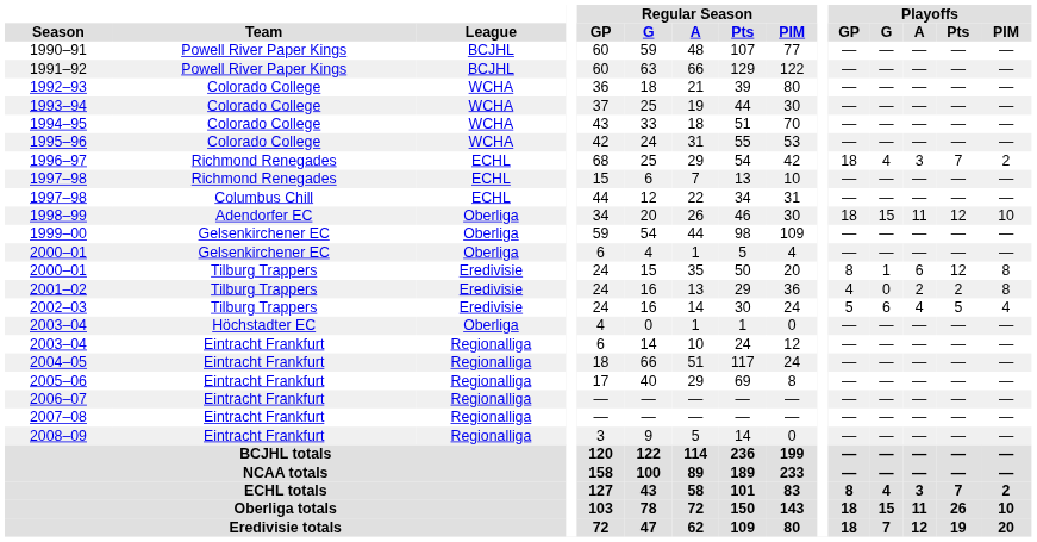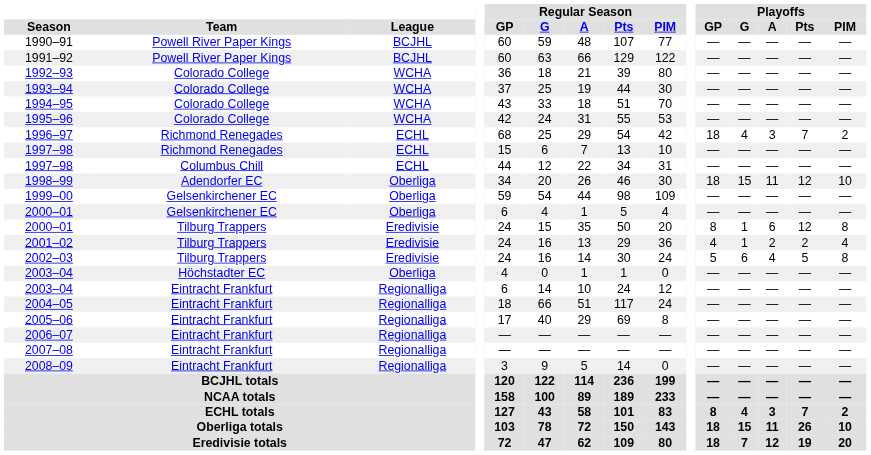 <table border="0" cellpadding="1" cellspacing="0" style="text-align:center; width:70em">
 <tr bgcolor="#e0e0e0">
 <th colspan="3"  bgcolor="#ffffff"> </th>
 <th rowspan="99" bgcolor="#ffffff"> </th>
 <th colspan="5">Regular Season</th>
 <th rowspan="99" bgcolor="#ffffff"> </th>
 <th colspan="5">Playoffs</th>
 </tr>
 <tr bgcolor="#e0e0e0">
 <th>Season</th>
 <th>Team</th>
 <th>League</th>
 <th>GP</th>
 <th><a href='#'>G</a></th>
 <th><a href='#'>A</a></th>
 <th><a href='#'>Pts</a></th>
 <th><a href='#'>PIM</a></th>
 <th>GP</th>
 <th>G</th>
 <th>A</th>
 <th>Pts</th>
 <th>PIM</th>
 </tr>
 <tr>
 <td>1990–91</td>
 <td><a href='#'>Powell River Paper Kings</a></td>
 <td><a href='#'>BCJHL</a></td>
 <td>60</td>
 <td>59</td>
 <td>48</td>
 <td>107</td>
 <td>77</td>
 <td>—</td>
 <td>—</td>
 <td>—</td>
 <td>—</td>
 <td>—</td>
 </tr>
 <tr bgcolor="f0f0f0">
 <td>1991–92</td>
 <td><a href='#'>Powell River Paper Kings</a></td>
 <td><a href='#'>BCJHL</a></td>
 <td>60</td>
 <td>63</td>
 <td>66</td>
 <td>129</td>
 <td>122</td>
 <td>—</td>
 <td>—</td>
 <td>—</td>
 <td>—</td>
 <td>—</td>
 </tr>
 <tr>
 <td><a href='#'>1992–93</a></td>
 <td><a href='#'>Colorado College</a></td>
 <td><a href='#'>WCHA</a></td>
 <td>36</td>
 <td>18</td>
 <td>21</td>
 <td>39</td>
 <td>80</td>
 <td>—</td>
 <td>—</td>
 <td>—</td>
 <td>—</td>
 <td>—</td>
 </tr>
 <tr bgcolor="f0f0f0">
 <td><a href='#'>1993–94</a></td>
 <td><a href='#'>Colorado College</a></td>
 <td><a href='#'>WCHA</a></td>
 <td>37</td>
 <td>25</td>
 <td>19</td>
 <td>44</td>
 <td>30</td>
 <td>—</td>
 <td>—</td>
 <td>—</td>
 <td>—</td>
 <td>—</td>
 </tr>
 <tr>
 <td><a href='#'>1994–95</a></td>
 <td><a href='#'>Colorado College</a></td>
 <td><a href='#'>WCHA</a></td>
 <td>43</td>
 <td>33</td>
 <td>18</td>
 <td>51</td>
 <td>70</td>
 <td>—</td>
 <td>—</td>
 <td>—</td>
 <td>—</td>
 <td>—</td>
 </tr>
 <tr bgcolor="f0f0f0">
 <td><a href='#'>1995–96</a></td>
 <td><a href='#'>Colorado College</a></td>
 <td><a href='#'>WCHA</a></td>
 <td>42</td>
 <td>24</td>
 <td>31</td>
 <td>55</td>
 <td>53</td>
 <td>—</td>
 <td>—</td>
 <td>—</td>
 <td>—</td>
 <td>—</td>
 </tr>
 <tr>
 <td><a href='#'>1996–97</a></td>
 <td><a href='#'>Richmond Renegades</a></td>
 <td><a href='#'>ECHL</a></td>
 <td>68</td>
 <td>25</td>
 <td>29</td>
 <td>54</td>
 <td>42</td>
 <td>18</td>
 <td>4</td>
 <td>3</td>
 <td>7</td>
 <td>2</td>
 </tr>
 <tr bgcolor="f0f0f0">
 <td><a href='#'>1997–98</a></td>
 <td><a href='#'>Richmond Renegades</a></td>
 <td><a href='#'>ECHL</a></td>
 <td>15</td>
 <td>6</td>
 <td>7</td>
 <td>13</td>
 <td>10</td>
 <td>—</td>
 <td>—</td>
 <td>—</td>
 <td>—</td>
 <td>—</td>
 </tr>
 <tr>
 <td><a href='#'>1997–98</a></td>
 <td><a href='#'>Columbus Chill</a></td>
 <td><a href='#'>ECHL</a></td>
 <td>44</td>
 <td>12</td>
 <td>22</td>
 <td>34</td>
 <td>31</td>
 <td>—</td>
 <td>—</td>
 <td>—</td>
 <td>—</td>
 <td>—</td>
 </tr>
 <tr bgcolor="f0f0f0">
 <td><a href='#'>1998–99</a></td>
 <td><a href='#'>Adendorfer EC</a></td>
 <td><a href='#'>Oberliga</a></td>
 <td>34</td>
 <td>20</td>
 <td>26</td>
 <td>46</td>
 <td>30</td>
 <td>18</td>
 <td>15</td>
 <td>11</td>
 <td>12</td>
 <td>10</td>
 </tr>
 <tr>
 <td><a href='#'>1999–00</a></td>
 <td><a href='#'>Gelsenkirchener EC</a></td>
 <td><a href='#'>Oberliga</a></td>
 <td>59</td>
 <td>54</td>
 <td>44</td>
 <td>98</td>
 <td>109</td>
 <td>—</td>
 <td>—</td>
 <td>—</td>
 <td>—</td>
 <td>—</td>
 </tr>
 <tr bgcolor="f0f0f0">
 <td><a href='#'>2000–01</a></td>
 <td><a href='#'>Gelsenkirchener EC</a></td>
 <td><a href='#'>Oberliga</a></td>
 <td>6</td>
 <td>4</td>
 <td>1</td>
 <td>5</td>
 <td>4</td>
 <td>—</td>
 <td>—</td>
 <td>—</td>
 <td>—</td>
 <td>—</td>
 </tr>
 <tr>
 <td><a href='#'>2000–01</a></td>
 <td><a href='#'>Tilburg Trappers</a></td>
 <td><a href='#'>Eredivisie</a></td>
 <td>24</td>
 <td>15</td>
 <td>35</td>
 <td>50</td>
 <td>20</td>
 <td>8</td>
 <td>1</td>
 <td>6</td>
 <td>12</td>
 <td>8</td>
 </tr>
 <tr bgcolor="f0f0f0">
 <td><a href='#'>2001–02</a></td>
 <td><a href='#'>Tilburg Trappers</a></td>
 <td><a href='#'>Eredivisie</a></td>
 <td>24</td>
 <td>16</td>
 <td>13</td>
 <td>29</td>
 <td>36</td>
 <td>4</td>
-<td>0</td>
+<td>1</td>
 <td>2</td>
 <td>2</td>
-<td>8</td>
+<td>4</td>
 </tr>
 <tr>
 <td><a href='#'>2002–03</a></td>
 <td><a href='#'>Tilburg Trappers</a></td>
 <td><a href='#'>Eredivisie</a></td>
 <td>24</td>
 <td>16</td>
 <td>14</td>
 <td>30</td>
 <td>24</td>
 <td>5</td>
 <td>6</td>
 <td>4</td>
 <td>5</td>
-<td>4</td>
+<td>8</td>
 </tr>
 <tr bgcolor="f0f0f0">
 <td><a href='#'>2003–04</a></td>
 <td><a href='#'>Höchstadter EC</a></td>
 <td><a href='#'>Oberliga</a></td>
 <td>4</td>
 <td>0</td>
 <td>1</td>
 <td>1</td>
 <td>0</td>
 <td>—</td>
 <td>—</td>
 <td>—</td>
 <td>—</td>
 <td>—</td>
 </tr>
 <tr>
 <td><a href='#'>2003–04</a></td>
 <td><a href='#'>Eintracht Frankfurt</a></td>
 <td><a href='#'>Regionalliga</a></td>
 <td>6</td>
 <td>14</td>
 <td>10</td>
 <td>24</td>
 <td>12</td>
 <td>—</td>
 <td>—</td>
 <td>—</td>
 <td>—</td>
 <td>—</td>
 </tr>
 <tr bgcolor="f0f0f0">
 <td><a href='#'>2004–05</a></td>
 <td><a href='#'>Eintracht Frankfurt</a></td>
 <td><a href='#'>Regionalliga</a></td>
 <td>18</td>
 <td>66</td>
 <td>51</td>
 <td>117</td>
 <td>24</td>
 <td>—</td>
 <td>—</td>
 <td>—</td>
 <td>—</td>
 <td>—</td>
 </tr>
 <tr>
 <td><a href='#'>2005–06</a></td>
 <td><a href='#'>Eintracht Frankfurt</a></td>
 <td><a href='#'>Regionalliga</a></td>
 <td>17</td>
 <td>40</td>
 <td>29</td>
 <td>69</td>
 <td>8</td>
 <td>—</td>
 <td>—</td>
 <td>—</td>
 <td>—</td>
 <td>—</td>
 </tr>
 <tr bgcolor="f0f0f0">
 <td><a href='#'>2006–07</a></td>
 <td><a href='#'>Eintracht Frankfurt</a></td>
 <td><a href='#'>Regionalliga</a></td>
 <td>—</td>
 <td>—</td>
 <td>—</td>
 <td>—</td>
 <td>—</td>
 <td>—</td>
 <td>—</td>
 <td>—</td>
 <td>—</td>
 <td>—</td>
 </tr>
 <tr>
 <td><a href='#'>2007–08</a></td>
 <td><a href='#'>Eintracht Frankfurt</a></td>
 <td><a href='#'>Regionalliga</a></td>
 <td>—</td>
 <td>—</td>
 <td>—</td>
 <td>—</td>
 <td>—</td>
 <td>—</td>
 <td>—</td>
 <td>—</td>
 <td>—</td>
 <td>—</td>
 </tr>
 <tr bgcolor="f0f0f0">
 <td><a href='#'>2008–09</a></td>
 <td><a href='#'>Eintracht Frankfurt</a></td>
 <td><a href='#'>Regionalliga</a></td>
 <td>3</td>
 <td>9</td>
 <td>5</td>
 <td>14</td>
 <td>0</td>
 <td>—</td>
 <td>—</td>
 <td>—</td>
 <td>—</td>
 <td>—</td>
 </tr>
 <tr bgcolor="#e0e0e0">
 <th colspan="3">BCJHL totals</th>
 <th>120</th>
 <th>122</th>
 <th>114</th>
 <th>236</th>
 <th>199</th>
 <th>—</th>
 <th>—</th>
 <th>—</th>
 <th>—</th>
 <th>—</th>
 </tr>
 <tr bgcolor="#e0e0e0">
 <th colspan="3">NCAA totals</th>
 <th>158</th>
 <th>100</th>
 <th>89</th>
 <th>189</th>
 <th>233</th>
 <th>—</th>
 <th>—</th>
 <th>—</th>
 <th>—</th>
 <th>—</th>
 </tr>
 <tr bgcolor="#e0e0e0">
 <th colspan="3">ECHL totals</th>
 <th>127</th>
 <th>43</th>
 <th>58</th>
 <th>101</th>
 <th>83</th>
 <th>8</th>
 <th>4</th>
 <th>3</th>
 <th>7</th>
 <th>2</th>
 </tr>
 <tr bgcolor="#e0e0e0">
 <th colspan="3">Oberliga totals</th>
 <th>103</th>
 <th>78</th>
 <th>72</th>
 <th>150</th>
 <th>143</th>
 <th>18</th>
 <th>15</th>
 <th>11</th>
 <th>26</th>
 <th>10</th>
 </tr>
 <tr bgcolor="#e0e0e0">
 <th colspan="3">Eredivisie totals</th>
 <th>72</th>
 <th>47</th>
 <th>62</th>
 <th>109</th>
 <th>80</th>
 <th>18</th>
 <th>7</th>
 <th>12</th>
 <th>19</th>
 <th>20</th>
 </tr>
 </table>
